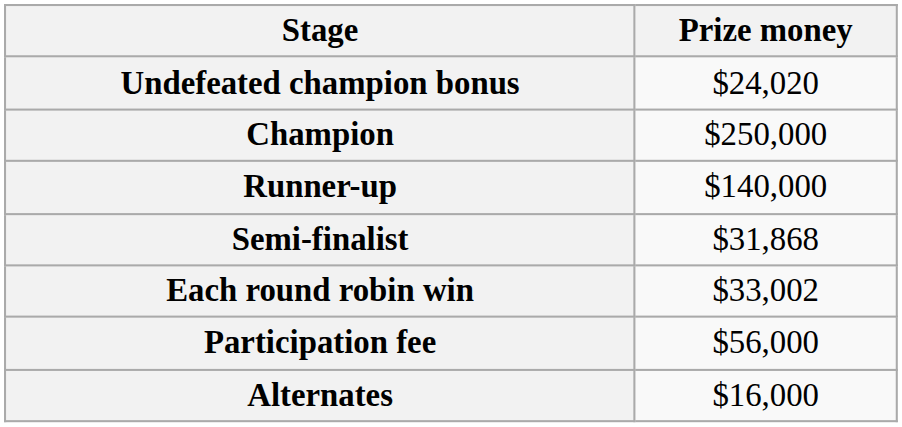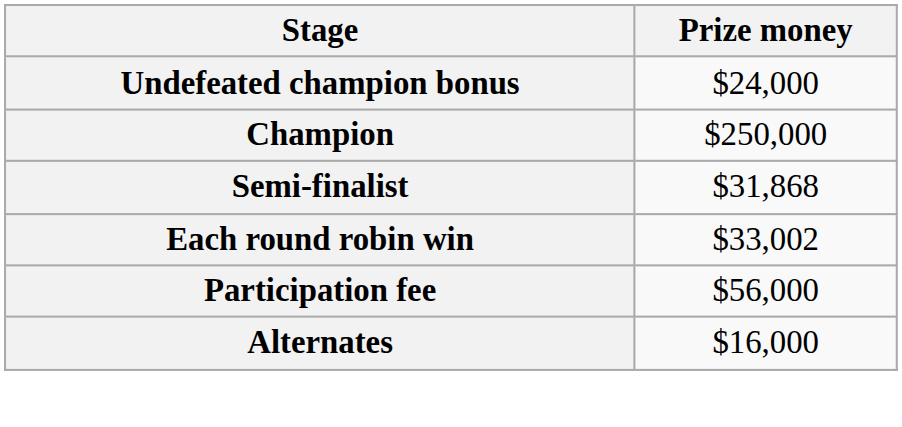 <table class=wikitable style=text-align:center>
 <tr>
 <th width=300>Stage</th>
 <th width=120>Prize money</th>
 </tr>
 <tr>
 <th>Undefeated champion bonus</th>
-<td>$24,020</td>
+<td>$24,000</td>
 </tr>
 <tr>
 <th>Champion</th>
 <td>$250,000</td>
-</tr>
-<tr>
-<th>Runner-up</th>
-<td>$140,000</td>
 </tr>
 <tr>
 <th>Semi-finalist</th>
 <td>$31,868</td>
 </tr>
 <tr>
 <th>Each round robin win</th>
 <td>$33,002</td>
 </tr>
 <tr>
 <th>Participation fee</th>
 <td>$56,000</td>
 </tr>
 <tr>
 <th>Alternates</th>
 <td>$16,000</td>
 </tr>
 </table>
